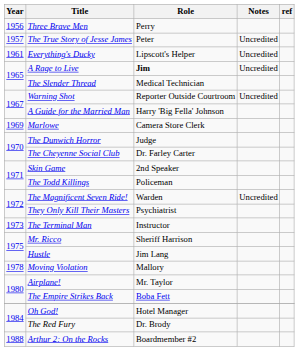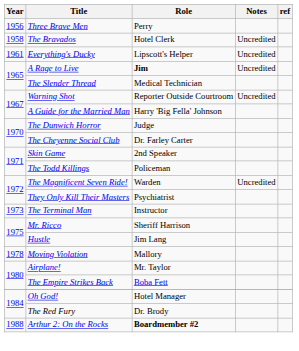 <table class="wikitable" style="font-size: 90%;">
 <tr>
 <th>Year</th>
 <th>Title</th>
 <th>Role</th>
 <th class = "unsortable">Notes</th>
 <th>ref</th>
 </tr>
 <tr>
 <td><a href='#'>1956</a></td>
 <td><em><a href='#'>Three Brave Men</a></em></td>
 <td>Perry</td>
 <td></td>
 <td></td>
 </tr>
 <tr>
-<td><a href='#'>1957</a></td>
-<td><em><a href='#'>The True Story of Jesse James</a></em></td>
-<td>Peter</td>
+<td><a href='#'>1958</a></td>
+<td><em><a href='#'>The Bravados</a></em></td>
+<td>Hotel Clerk</td>
 <td>Uncredited</td>
 <td></td>
 </tr>
 <tr>
 <td><a href='#'>1961</a></td>
 <td><em><a href='#'>Everything's Ducky</a></em></td>
 <td>Lipscott's Helper</td>
 <td>Uncredited</td>
 <td></td>
 </tr>
 <tr>
 <td rowspan="2"><a href='#'>1965</a></td>
 <td><em><a href='#'>A Rage to Live</a></em></td>
 <td><strong>Jim</strong></td>
 <td>Uncredited</td>
 <td></td>
 </tr>
 <tr>
 <td><em><a href='#'>The Slender Thread</a></em></td>
 <td>Medical Technician</td>
 <td></td>
 <td></td>
 </tr>
 <tr>
 <td rowspan="2"><a href='#'>1967</a></td>
 <td><em><a href='#'>Warning Shot</a></em></td>
 <td>Reporter Outside Courtroom</td>
 <td>Uncredited <br></td>
 <td></td>
 </tr>
 <tr>
 <td><em><a href='#'>A Guide for the Married Man</a></em></td>
 <td>Harry 'Big Fella' Johnson</td>
-<td></td>
-<td></td>
-</tr>
-<tr>
-<td><a href='#'>1969</a></td>
-<td><em><a href='#'>Marlowe</a></em></td>
-<td>Camera Store Clerk</td>
 <td></td>
 <td></td>
 </tr>
 <tr>
 <td rowspan="2"><a href='#'>1970</a></td>
 <td><em><a href='#'>The Dunwich Horror</a></em></td>
 <td>Judge</td>
 <td></td>
 <td></td>
 </tr>
 <tr>
 <td><em><a href='#'>The Cheyenne Social Club</a></em></td>
 <td>Dr. Farley Carter</td>
 <td></td>
 <td></td>
 </tr>
 <tr>
 <td rowspan="2"><a href='#'>1971</a></td>
 <td><em><a href='#'>Skin Game</a></em></td>
 <td>2nd Speaker</td>
 <td></td>
 <td></td>
 </tr>
 <tr>
 <td><em><a href='#'>The Todd Killings</a></em></td>
 <td>Policeman</td>
 <td></td>
 <td></td>
 </tr>
 <tr>
 <td rowspan="2"><a href='#'>1972</a></td>
 <td><em><a href='#'>The Magnificent Seven Ride!</a></em></td>
 <td>Warden</td>
 <td>Uncredited <br></td>
 <td></td>
 </tr>
 <tr>
 <td><em><a href='#'>They Only Kill Their Masters</a></em></td>
 <td>Psychiatrist</td>
 <td></td>
 <td></td>
 </tr>
 <tr>
 <td><a href='#'>1973</a></td>
 <td><em><a href='#'>The Terminal Man</a></em></td>
 <td>Instructor</td>
 <td></td>
 <td></td>
 </tr>
 <tr>
 <td rowspan="2"><a href='#'>1975</a></td>
 <td><em><a href='#'>Mr. Ricco</a></em></td>
 <td>Sheriff Harrison</td>
 <td></td>
 <td></td>
 </tr>
 <tr>
 <td><em><a href='#'>Hustle</a></em></td>
 <td>Jim Lang</td>
 <td></td>
 <td></td>
 </tr>
 <tr>
 <td><a href='#'>1978</a></td>
 <td><em><a href='#'>Moving Violation</a></em></td>
 <td>Mallory</td>
 <td></td>
 <td></td>
 </tr>
 <tr>
 <td rowspan="2"><a href='#'>1980</a></td>
 <td><em><a href='#'>Airplane!</a></em></td>
 <td>Mr. Taylor</td>
 <td></td>
 <td></td>
 </tr>
 <tr>
 <td><em><a href='#'>The Empire Strikes Back</a></em></td>
 <td><a href='#'>Boba Fett</a></td>
 <td></td>
 <td></td>
 </tr>
 <tr>
 </tr>
 <tr>
 <td rowspan="2"><a href='#'>1984</a></td>
 <td><em><a href='#'>Oh God!</a></em></td>
 <td>Hotel Manager</td>
 <td></td>
 <td></td>
 </tr>
 <tr>
 <td><em>The Red Fury</em></td>
 <td>Dr. Brody</td>
 <td></td>
 <td></td>
 </tr>
 <tr>
 <td><a href='#'>1988</a></td>
 <td><em><a href='#'>Arthur 2: On the Rocks</a></em></td>
-<td>Boardmember #2</td>
+<td><strong>Boardmember #2</strong></td>
 <td></td>
 <td></td>
 </tr>
 </table>
